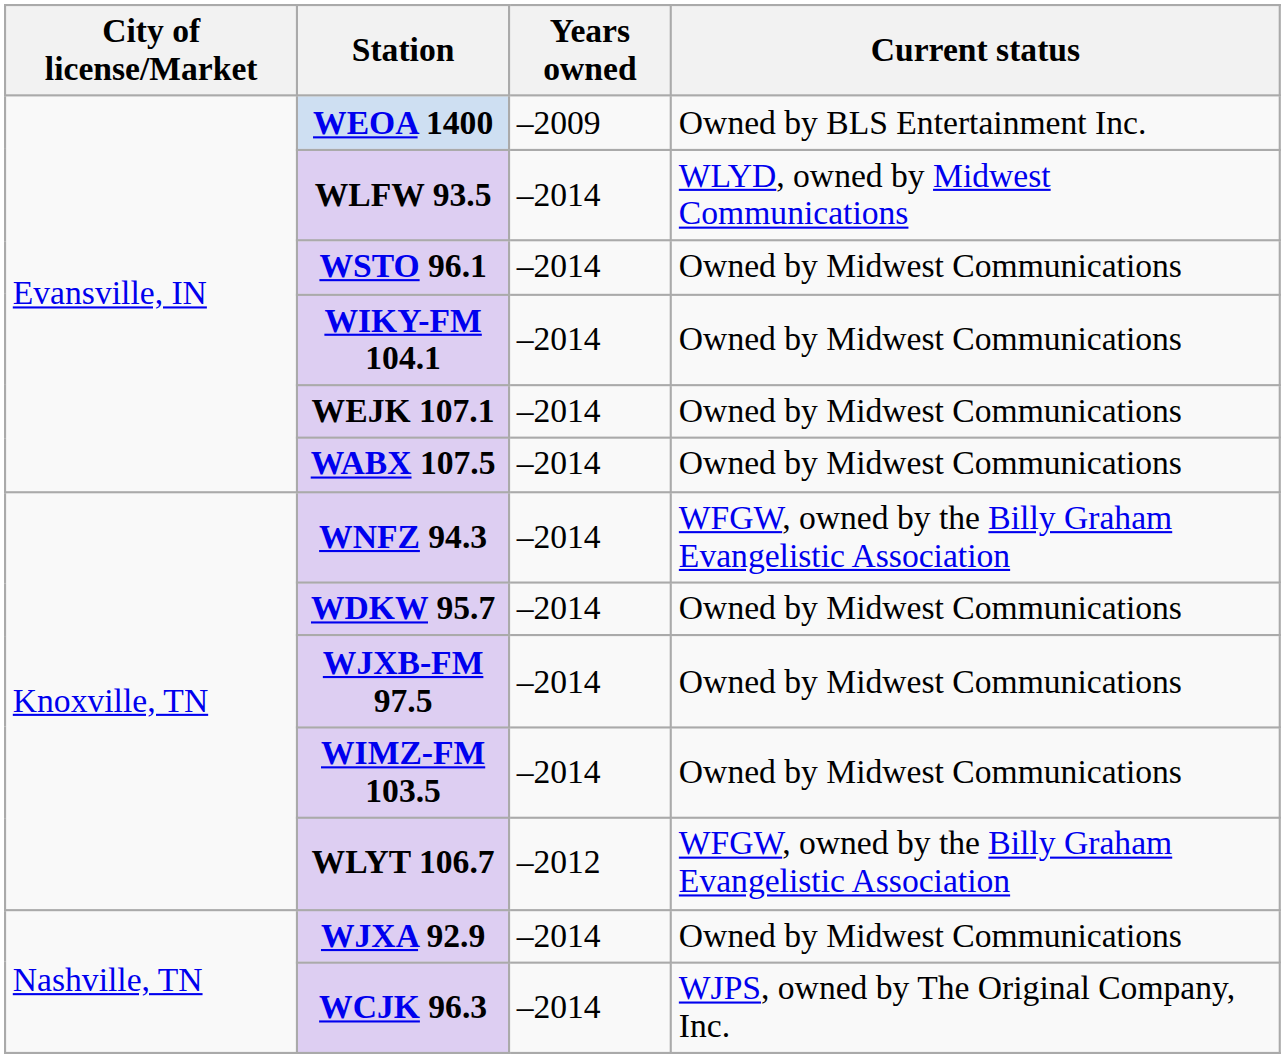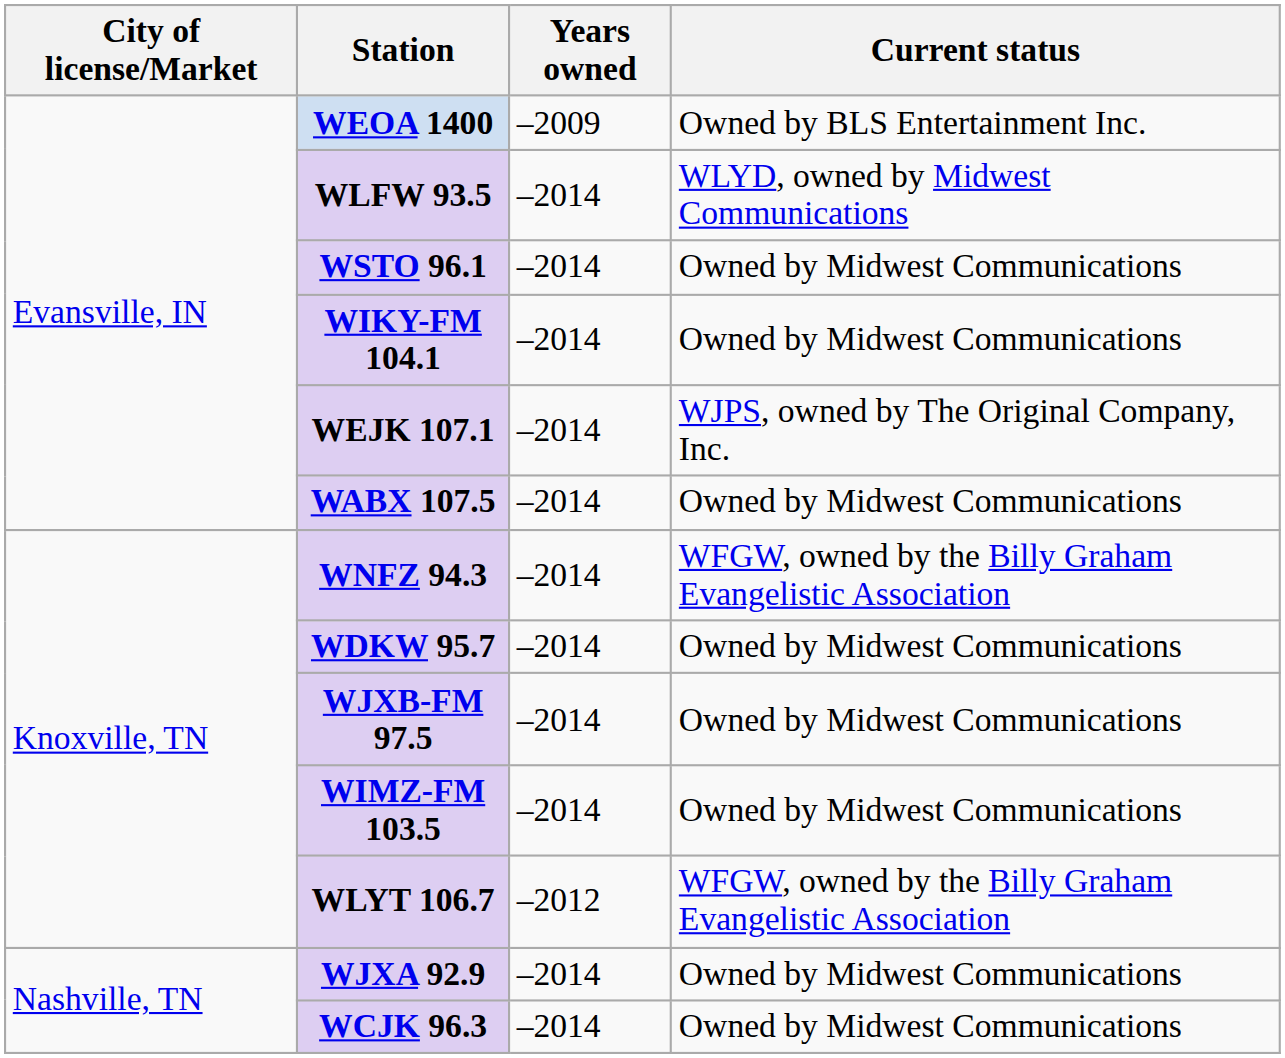 <table class="wikitable">
 <tr>
 <th>City of license/Market</th>
 <th>Station</th>
 <th>Years owned</th>
 <th>Current status</th>
 </tr>
 <tr>
 <td rowspan="6"><a href='#'>Evansville, IN</a></td>
 <th style="background: #cedff2;"><a href='#'>WEOA</a> 1400</th>
 <td>–2009</td>
 <td>Owned by BLS Entertainment Inc.</td>
 </tr>
 <tr>
 <th style="background: #ddcef2;">WLFW 93.5</th>
 <td>–2014</td>
 <td><a href='#'>WLYD</a>, owned by <a href='#'>Midwest Communications</a></td>
 </tr>
 <tr>
 <th style="background: #ddcef2;"><a href='#'>WSTO</a> 96.1</th>
 <td>–2014</td>
 <td>Owned by Midwest Communications</td>
 </tr>
 <tr>
 <th style="background: #ddcef2;"><a href='#'>WIKY-FM</a> 104.1</th>
 <td>–2014</td>
 <td>Owned by Midwest Communications</td>
 </tr>
 <tr>
 <th style="background: #ddcef2;">WEJK 107.1</th>
 <td>–2014</td>
-<td>Owned by Midwest Communications</td>
+<td><a href='#'>WJPS</a>, owned by The Original Company, Inc.</td>
 </tr>
 <tr>
 <th style="background: #ddcef2;"><a href='#'>WABX</a> 107.5</th>
 <td>–2014</td>
 <td>Owned by Midwest Communications</td>
 </tr>
 <tr>
 <td rowspan="5"><a href='#'>Knoxville, TN</a></td>
 <th style="background: #ddcef2;"><a href='#'>WNFZ</a> 94.3</th>
 <td>–2014</td>
 <td><a href='#'>WFGW</a>, owned by the <a href='#'>Billy Graham Evangelistic Association</a></td>
 </tr>
 <tr>
 <th style="background: #ddcef2;"><a href='#'>WDKW</a> 95.7</th>
 <td>–2014</td>
 <td>Owned by Midwest Communications</td>
 </tr>
 <tr>
 <th style="background: #ddcef2;"><a href='#'>WJXB-FM</a> 97.5</th>
 <td>–2014</td>
 <td>Owned by Midwest Communications</td>
 </tr>
 <tr>
 <th style="background: #ddcef2;"><a href='#'>WIMZ-FM</a> 103.5</th>
 <td>–2014</td>
 <td>Owned by Midwest Communications</td>
 </tr>
 <tr>
 <th style="background: #ddcef2;">WLYT 106.7</th>
 <td>–2012</td>
 <td><a href='#'>WFGW</a>, owned by the <a href='#'>Billy Graham Evangelistic Association</a></td>
 </tr>
 <tr>
 <td rowspan="2"><a href='#'>Nashville, TN</a></td>
 <th style="background: #ddcef2;"><a href='#'>WJXA</a> 92.9</th>
 <td>–2014</td>
 <td>Owned by Midwest Communications</td>
 </tr>
 <tr>
 <th style="background: #ddcef2;"><a href='#'>WCJK</a> 96.3</th>
 <td>–2014</td>
-<td><a href='#'>WJPS</a>, owned by The Original Company, Inc.</td>
+<td>Owned by Midwest Communications</td>
 </tr>
 </table>
